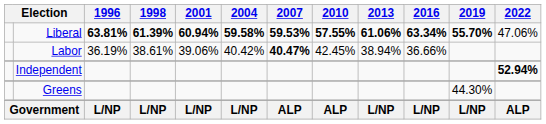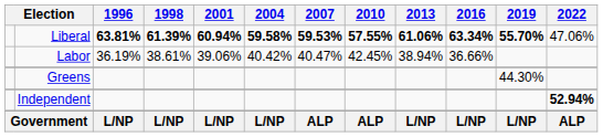 <table class="wikitable">
 <tr>
 <th colspan="2">Election</th>
 <th><a href='#'>1996</a></th>
 <th><a href='#'>1998</a></th>
 <th><a href='#'>2001</a></th>
 <th><a href='#'>2004</a></th>
 <th><a href='#'>2007</a></th>
 <th><a href='#'>2010</a></th>
 <th><a href='#'>2013</a></th>
 <th><a href='#'>2016</a></th>
 <th><a href='#'>2019</a></th>
 <th><a href='#'>2022</a></th>
 </tr>
 <tr align="right">
 <td width="1pt" > </td>
 <td><a href='#'>Liberal</a></td>
 <td><strong>63.81%</strong></td>
 <td><strong>61.39%</strong></td>
 <td><strong>60.94%</strong></td>
 <td><strong>59.58%</strong></td>
 <td><strong>59.53%</strong></td>
 <td><strong>57.55%</strong></td>
 <td><strong>61.06%</strong></td>
 <td><strong>63.34%</strong></td>
 <td><strong>55.70%</strong></td>
 <td>47.06%</td>
 </tr>
 <tr align="right" style="border-bottom: 2px solid darkgray;">
 <td width="1pt" > </td>
 <td><a href='#'>Labor</a></td>
 <td>36.19%</td>
 <td>38.61%</td>
 <td>39.06%</td>
 <td>40.42%</td>
-<td><strong>40.47%</strong></td>
+<td>40.47%</td>
 <td>42.45%</td>
 <td>38.94%</td>
 <td>36.66%</td>
 <td> </td>
+<td> </td>
+</tr>
+<tr align="right" style="border-bottom: 2px solid darkgray;">
+<td width="1pt" > </td>
+<td><a href='#'>Greens</a></td>
+<td> </td>
+<td> </td>
+<td> </td>
+<td> </td>
+<td> </td>
+<td> </td>
+<td> </td>
+<td> </td>
+<td>44.30%</td>
 <td> </td>
 </tr>
 <tr align="right" style="border-bottom: 2px solid darkgray;">
 <td width="1pt" > </td>
 <td><a href='#'>Independent</a></td>
 <td> </td>
 <td> </td>
 <td> </td>
 <td> </td>
 <td> </td>
 <td> </td>
 <td> </td>
 <td> </td>
 <td> </td>
 <td><strong>52.94%</strong></td>
 </tr>
-<tr align="right" style="border-bottom: 2px solid darkgray;">
-<td width="1pt" > </td>
-<td><a href='#'>Greens</a></td>
-<td> </td>
-<td> </td>
-<td> </td>
-<td> </td>
-<td> </td>
-<td> </td>
-<td> </td>
-<td> </td>
-<td>44.30%</td>
-<td> </td>
-</tr>
 <tr align="right">
 <th colspan="2">Government</th>
 <th>L/NP</th>
 <th>L/NP</th>
 <th>L/NP</th>
 <th>L/NP</th>
 <th>ALP</th>
 <th>ALP</th>
 <th>L/NP</th>
 <th>L/NP</th>
 <th>L/NP</th>
 <th>ALP</th>
 </tr>
 </table>
